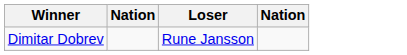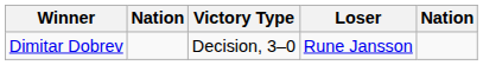 <table class="wikitable sortable" style="text-align:left;">
 <tr>
 <th>Winner</th>
 <th>Nation</th>
+<th>Victory Type</th>
 <th>Loser</th>
 <th>Nation</th>
 </tr>
 <tr>
 <td><a href='#'>Dimitar Dobrev</a></td>
 <td></td>
+<td>Decision, 3–0</td>
 <td><a href='#'>Rune Jansson</a></td>
 <td></td>
 </tr>
 </table>
